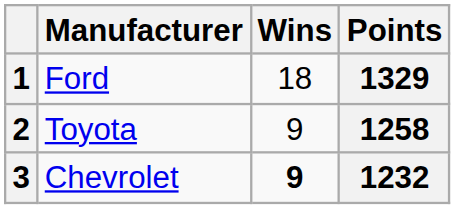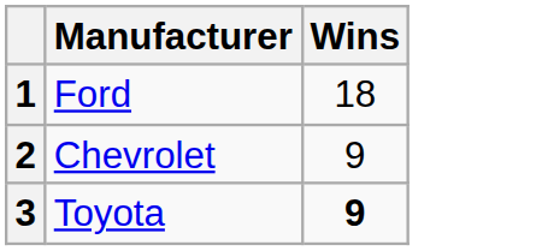 <table class="wikitable" style="font-size:85%; text-align:center;">
 <tr>
 <th></th>
 <th>Manufacturer</th>
 <th>Wins</th>
-<th>Points</th>
 </tr>
 <tr>
 <th>1</th>
 <td align=left><a href='#'>Ford</a></td>
 <td>18</td>
-<th>1329</th>
 </tr>
 <tr>
 <th>2</th>
-<td align=left><a href='#'>Toyota</a></td>
+<td align=left><a href='#'>Chevrolet</a></td>
 <td>9</td>
-<th>1258</th>
 </tr>
 <tr>
 <th>3</th>
-<td align=left><a href='#'>Chevrolet</a></td>
+<td align=left><a href='#'>Toyota</a></td>
 <td><strong>9</strong></td>
-<th>1232</th>
 </tr>
 </table>
